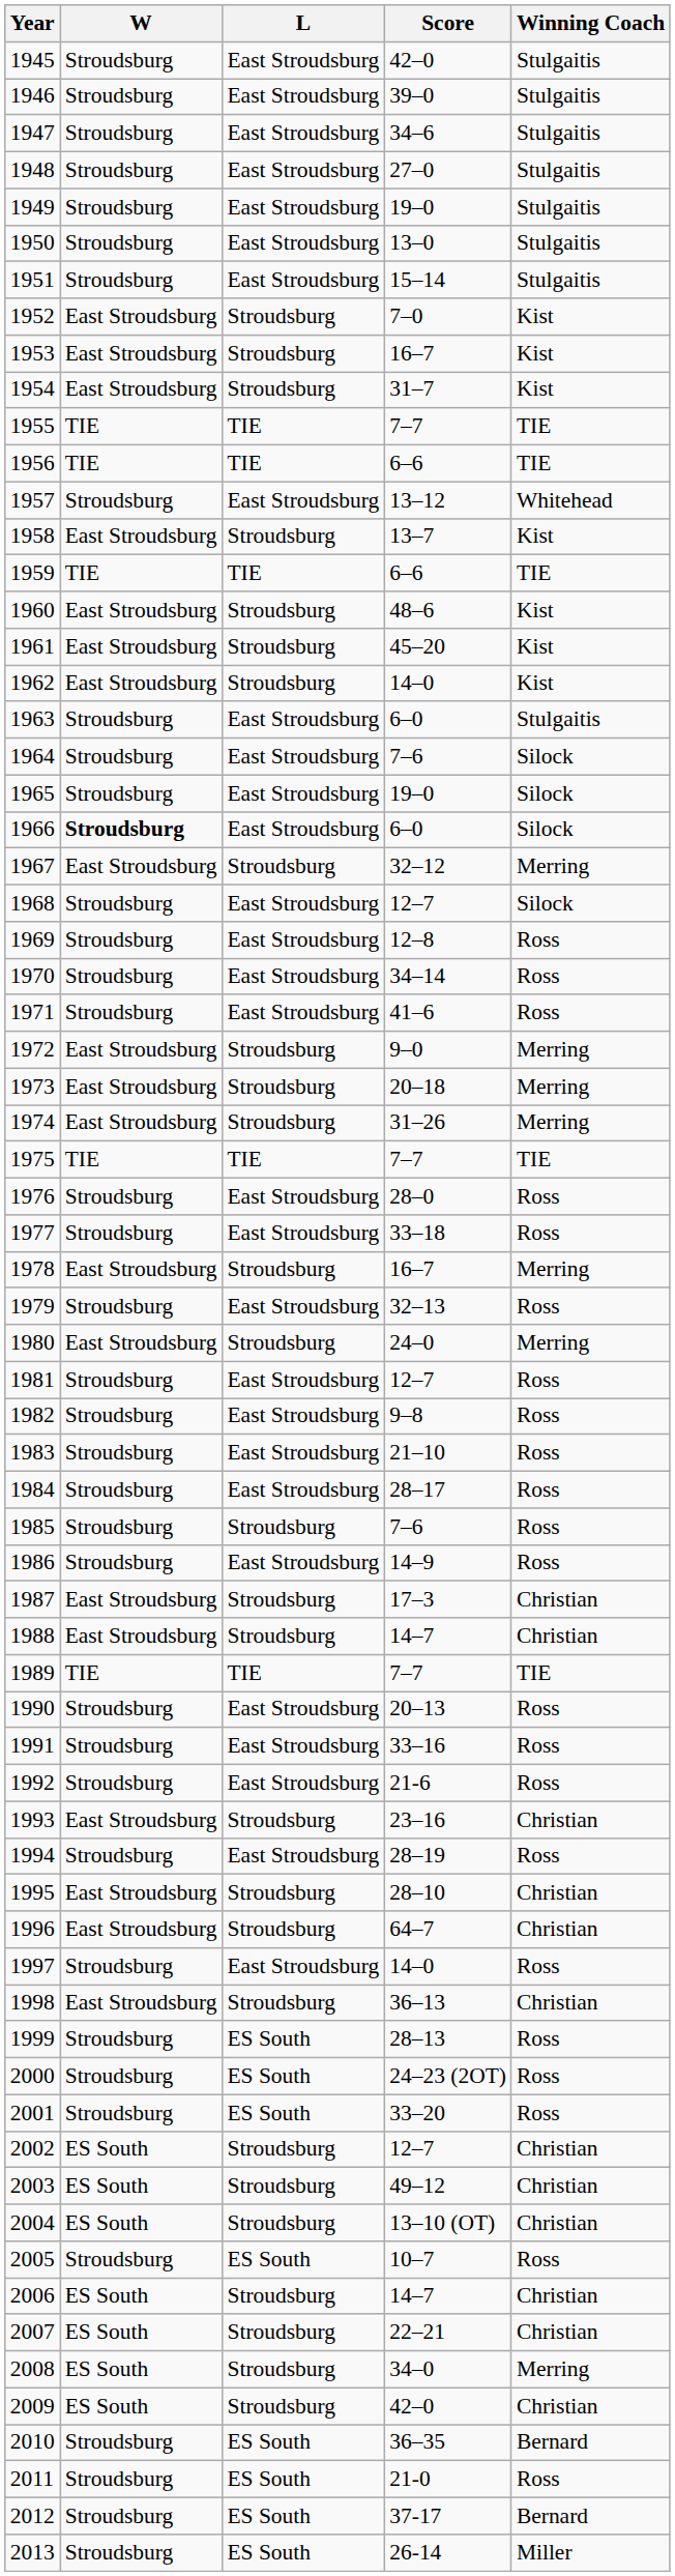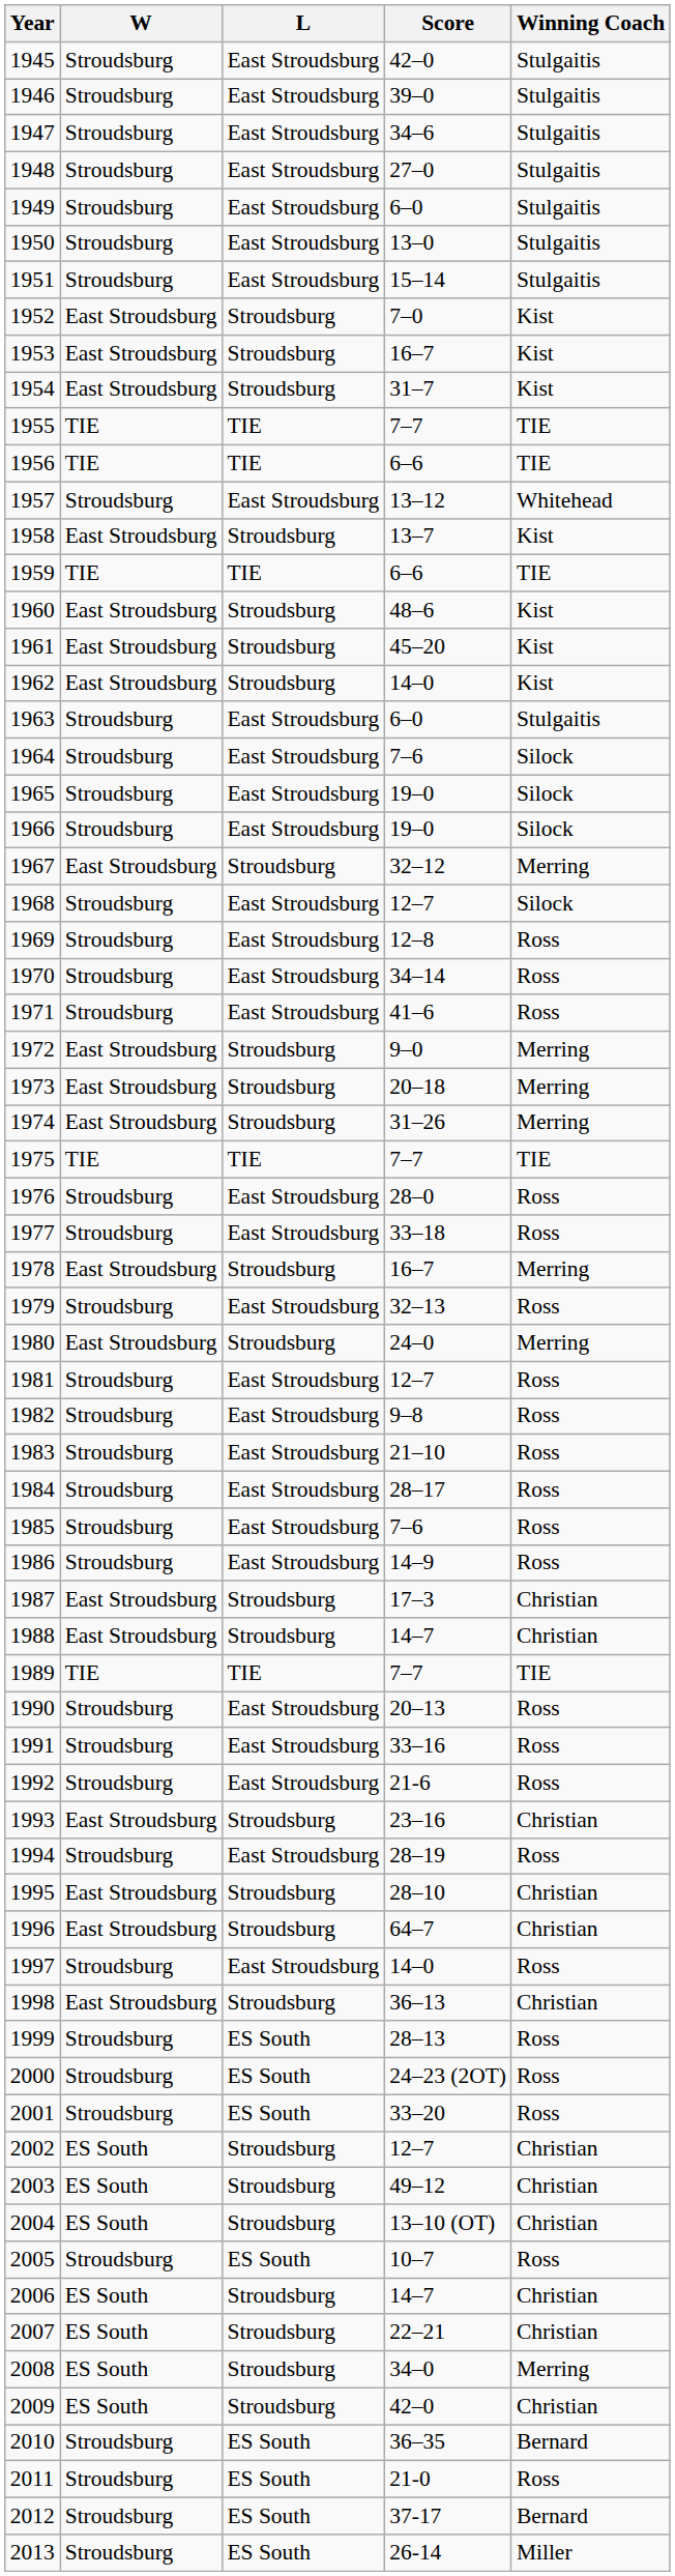 <table class="wikitable" style="font-size: 90%;">
 <tr>
 <th>Year</th>
 <th>W</th>
 <th>L</th>
 <th>Score</th>
 <th>Winning Coach</th>
 </tr>
 <tr>
 <td>1945</td>
 <td>Stroudsburg</td>
 <td>East Stroudsburg</td>
 <td>42–0</td>
 <td>Stulgaitis</td>
 </tr>
 <tr>
 <td>1946</td>
 <td>Stroudsburg</td>
 <td>East Stroudsburg</td>
 <td>39–0</td>
 <td>Stulgaitis</td>
 </tr>
 <tr>
 <td>1947</td>
 <td>Stroudsburg</td>
 <td>East Stroudsburg</td>
 <td>34–6</td>
 <td>Stulgaitis</td>
 </tr>
 <tr>
 <td>1948</td>
 <td>Stroudsburg</td>
 <td>East Stroudsburg</td>
 <td>27–0</td>
 <td>Stulgaitis</td>
 </tr>
 <tr>
 <td>1949</td>
 <td>Stroudsburg</td>
 <td>East Stroudsburg</td>
-<td>19–0</td>
+<td>6–0</td>
 <td>Stulgaitis</td>
 </tr>
 <tr>
 <td>1950</td>
 <td>Stroudsburg</td>
 <td>East Stroudsburg</td>
 <td>13–0</td>
 <td>Stulgaitis</td>
 </tr>
 <tr>
 <td>1951</td>
 <td>Stroudsburg</td>
 <td>East Stroudsburg</td>
 <td>15–14</td>
 <td>Stulgaitis</td>
 </tr>
 <tr>
 <td>1952</td>
 <td>East Stroudsburg</td>
 <td>Stroudsburg</td>
 <td>7–0</td>
 <td>Kist</td>
 </tr>
 <tr>
 <td>1953</td>
 <td>East Stroudsburg</td>
 <td>Stroudsburg</td>
 <td>16–7</td>
 <td>Kist</td>
 </tr>
 <tr>
 <td>1954</td>
 <td>East Stroudsburg</td>
 <td>Stroudsburg</td>
 <td>31–7</td>
 <td>Kist</td>
 </tr>
 <tr>
 <td>1955</td>
 <td>TIE</td>
 <td>TIE</td>
 <td>7–7</td>
 <td>TIE</td>
 </tr>
 <tr>
 <td>1956</td>
 <td>TIE</td>
 <td>TIE</td>
 <td>6–6</td>
 <td>TIE</td>
 </tr>
 <tr>
 <td>1957</td>
 <td>Stroudsburg</td>
 <td>East Stroudsburg</td>
 <td>13–12</td>
 <td>Whitehead</td>
 </tr>
 <tr>
 <td>1958</td>
 <td>East Stroudsburg</td>
 <td>Stroudsburg</td>
 <td>13–7</td>
 <td>Kist</td>
 </tr>
 <tr>
 <td>1959</td>
 <td>TIE</td>
 <td>TIE</td>
 <td>6–6</td>
 <td>TIE</td>
 </tr>
 <tr>
 <td>1960</td>
 <td>East Stroudsburg</td>
 <td>Stroudsburg</td>
 <td>48–6</td>
 <td>Kist</td>
 </tr>
 <tr>
 <td>1961</td>
 <td>East Stroudsburg</td>
 <td>Stroudsburg</td>
 <td>45–20</td>
 <td>Kist</td>
 </tr>
 <tr>
 <td>1962</td>
 <td>East Stroudsburg</td>
 <td>Stroudsburg</td>
 <td>14–0</td>
 <td>Kist</td>
 </tr>
 <tr>
 <td>1963</td>
 <td>Stroudsburg</td>
 <td>East Stroudsburg</td>
 <td>6–0</td>
 <td>Stulgaitis</td>
 </tr>
 <tr>
 <td>1964</td>
 <td>Stroudsburg</td>
 <td>East Stroudsburg</td>
 <td>7–6</td>
 <td>Silock</td>
 </tr>
 <tr>
 <td>1965</td>
 <td>Stroudsburg</td>
 <td>East Stroudsburg</td>
 <td>19–0</td>
 <td>Silock</td>
 </tr>
 <tr>
 <td>1966</td>
-<td><strong>Stroudsburg</strong></td>
+<td>Stroudsburg</td>
 <td>East Stroudsburg</td>
-<td>6–0</td>
+<td>19–0</td>
 <td>Silock</td>
 </tr>
 <tr>
 <td>1967</td>
 <td>East Stroudsburg</td>
 <td>Stroudsburg</td>
 <td>32–12</td>
 <td>Merring</td>
 </tr>
 <tr>
 <td>1968</td>
 <td>Stroudsburg</td>
 <td>East Stroudsburg</td>
 <td>12–7</td>
 <td>Silock</td>
 </tr>
 <tr>
 <td>1969</td>
 <td>Stroudsburg</td>
 <td>East Stroudsburg</td>
 <td>12–8</td>
 <td>Ross</td>
 </tr>
 <tr>
 <td>1970</td>
 <td>Stroudsburg</td>
 <td>East Stroudsburg</td>
 <td>34–14</td>
 <td>Ross</td>
 </tr>
 <tr>
 <td>1971</td>
 <td>Stroudsburg</td>
 <td>East Stroudsburg</td>
 <td>41–6</td>
 <td>Ross</td>
 </tr>
 <tr>
 <td>1972</td>
 <td>East Stroudsburg</td>
 <td>Stroudsburg</td>
 <td>9–0</td>
 <td>Merring</td>
 </tr>
 <tr>
 <td>1973</td>
 <td>East Stroudsburg</td>
 <td>Stroudsburg</td>
 <td>20–18</td>
 <td>Merring</td>
 </tr>
 <tr>
 <td>1974</td>
 <td>East Stroudsburg</td>
 <td>Stroudsburg</td>
 <td>31–26</td>
 <td>Merring</td>
 </tr>
 <tr>
 <td>1975</td>
 <td>TIE</td>
 <td>TIE</td>
 <td>7–7</td>
 <td>TIE</td>
 </tr>
 <tr>
 <td>1976</td>
 <td>Stroudsburg</td>
 <td>East Stroudsburg</td>
 <td>28–0</td>
 <td>Ross</td>
 </tr>
 <tr>
 <td>1977</td>
 <td>Stroudsburg</td>
 <td>East Stroudsburg</td>
 <td>33–18</td>
 <td>Ross</td>
 </tr>
 <tr>
 <td>1978</td>
 <td>East Stroudsburg</td>
 <td>Stroudsburg</td>
 <td>16–7</td>
 <td>Merring</td>
 </tr>
 <tr>
 <td>1979</td>
 <td>Stroudsburg</td>
 <td>East Stroudsburg</td>
 <td>32–13</td>
 <td>Ross</td>
 </tr>
 <tr>
 <td>1980</td>
 <td>East Stroudsburg</td>
 <td>Stroudsburg</td>
 <td>24–0</td>
 <td>Merring</td>
 </tr>
 <tr>
 <td>1981</td>
 <td>Stroudsburg</td>
 <td>East Stroudsburg</td>
 <td>12–7</td>
 <td>Ross</td>
 </tr>
 <tr>
 <td>1982</td>
 <td>Stroudsburg</td>
 <td>East Stroudsburg</td>
 <td>9–8</td>
 <td>Ross</td>
 </tr>
 <tr>
 <td>1983</td>
 <td>Stroudsburg</td>
 <td>East Stroudsburg</td>
 <td>21–10</td>
 <td>Ross</td>
 </tr>
 <tr>
 <td>1984</td>
 <td>Stroudsburg</td>
 <td>East Stroudsburg</td>
 <td>28–17</td>
 <td>Ross</td>
 </tr>
 <tr>
 <td>1985</td>
 <td>Stroudsburg</td>
-<td>Stroudsburg</td>
+<td>East Stroudsburg</td>
 <td>7–6</td>
 <td>Ross</td>
 </tr>
 <tr>
 <td>1986</td>
 <td>Stroudsburg</td>
 <td>East Stroudsburg</td>
 <td>14–9</td>
 <td>Ross</td>
 </tr>
 <tr>
 <td>1987</td>
 <td>East Stroudsburg</td>
 <td>Stroudsburg</td>
 <td>17–3</td>
 <td>Christian</td>
 </tr>
 <tr>
 <td>1988</td>
 <td>East Stroudsburg</td>
 <td>Stroudsburg</td>
 <td>14–7</td>
 <td>Christian</td>
 </tr>
 <tr>
 <td>1989</td>
 <td>TIE</td>
 <td>TIE</td>
 <td>7–7</td>
 <td>TIE</td>
 </tr>
 <tr>
 <td>1990</td>
 <td>Stroudsburg</td>
 <td>East Stroudsburg</td>
 <td>20–13</td>
 <td>Ross</td>
 </tr>
 <tr>
 <td>1991</td>
 <td>Stroudsburg</td>
 <td>East Stroudsburg</td>
 <td>33–16</td>
 <td>Ross</td>
 </tr>
 <tr>
 <td>1992</td>
 <td>Stroudsburg</td>
 <td>East Stroudsburg</td>
 <td>21-6</td>
 <td>Ross</td>
 </tr>
 <tr>
 <td>1993</td>
 <td>East Stroudsburg</td>
 <td>Stroudsburg</td>
 <td>23–16</td>
 <td>Christian</td>
 </tr>
 <tr>
 <td>1994</td>
 <td>Stroudsburg</td>
 <td>East Stroudsburg</td>
 <td>28–19</td>
 <td>Ross</td>
 </tr>
 <tr>
 <td>1995</td>
 <td>East Stroudsburg</td>
 <td>Stroudsburg</td>
 <td>28–10</td>
 <td>Christian</td>
 </tr>
 <tr>
 <td>1996</td>
 <td>East Stroudsburg</td>
 <td>Stroudsburg</td>
 <td>64–7</td>
 <td>Christian</td>
 </tr>
 <tr>
 <td>1997</td>
 <td>Stroudsburg</td>
 <td>East Stroudsburg</td>
 <td>14–0</td>
 <td>Ross</td>
 </tr>
 <tr>
 <td>1998</td>
 <td>East Stroudsburg</td>
 <td>Stroudsburg</td>
 <td>36–13</td>
 <td>Christian</td>
 </tr>
 <tr>
 <td>1999</td>
 <td>Stroudsburg</td>
 <td>ES South</td>
 <td>28–13</td>
 <td>Ross</td>
 </tr>
 <tr>
 <td>2000</td>
 <td>Stroudsburg</td>
 <td>ES South</td>
 <td>24–23 (2OT)</td>
 <td>Ross</td>
 </tr>
 <tr>
 <td>2001</td>
 <td>Stroudsburg</td>
 <td>ES South</td>
 <td>33–20</td>
 <td>Ross</td>
 </tr>
 <tr>
 <td>2002</td>
 <td>ES South</td>
 <td>Stroudsburg</td>
 <td>12–7</td>
 <td>Christian</td>
 </tr>
 <tr>
 <td>2003</td>
 <td>ES South</td>
 <td>Stroudsburg</td>
 <td>49–12</td>
 <td>Christian</td>
 </tr>
 <tr>
 <td>2004</td>
 <td>ES South</td>
 <td>Stroudsburg</td>
 <td>13–10 (OT)</td>
 <td>Christian</td>
 </tr>
 <tr>
 <td>2005</td>
 <td>Stroudsburg</td>
 <td>ES South</td>
 <td>10–7</td>
 <td>Ross</td>
 </tr>
 <tr>
 <td>2006</td>
 <td>ES South</td>
 <td>Stroudsburg</td>
 <td>14–7</td>
 <td>Christian</td>
 </tr>
 <tr>
 <td>2007</td>
 <td>ES South</td>
 <td>Stroudsburg</td>
 <td>22–21</td>
 <td>Christian</td>
 </tr>
 <tr>
 <td>2008</td>
 <td>ES South</td>
 <td>Stroudsburg</td>
 <td>34–0</td>
 <td>Merring</td>
 </tr>
 <tr>
 <td>2009</td>
 <td>ES South</td>
 <td>Stroudsburg</td>
 <td>42–0</td>
 <td>Christian</td>
 </tr>
 <tr>
 <td>2010</td>
 <td>Stroudsburg</td>
 <td>ES South</td>
 <td>36–35</td>
 <td>Bernard</td>
 </tr>
 <tr>
 <td>2011</td>
 <td>Stroudsburg</td>
 <td>ES South</td>
 <td>21-0</td>
 <td>Ross</td>
 </tr>
 <tr>
 <td>2012</td>
 <td>Stroudsburg</td>
 <td>ES South</td>
 <td>37-17</td>
 <td>Bernard</td>
 </tr>
 <tr>
 <td>2013</td>
 <td>Stroudsburg</td>
 <td>ES South</td>
 <td>26-14</td>
 <td>Miller</td>
 </tr>
 <tr>
 </tr>
 </table>
